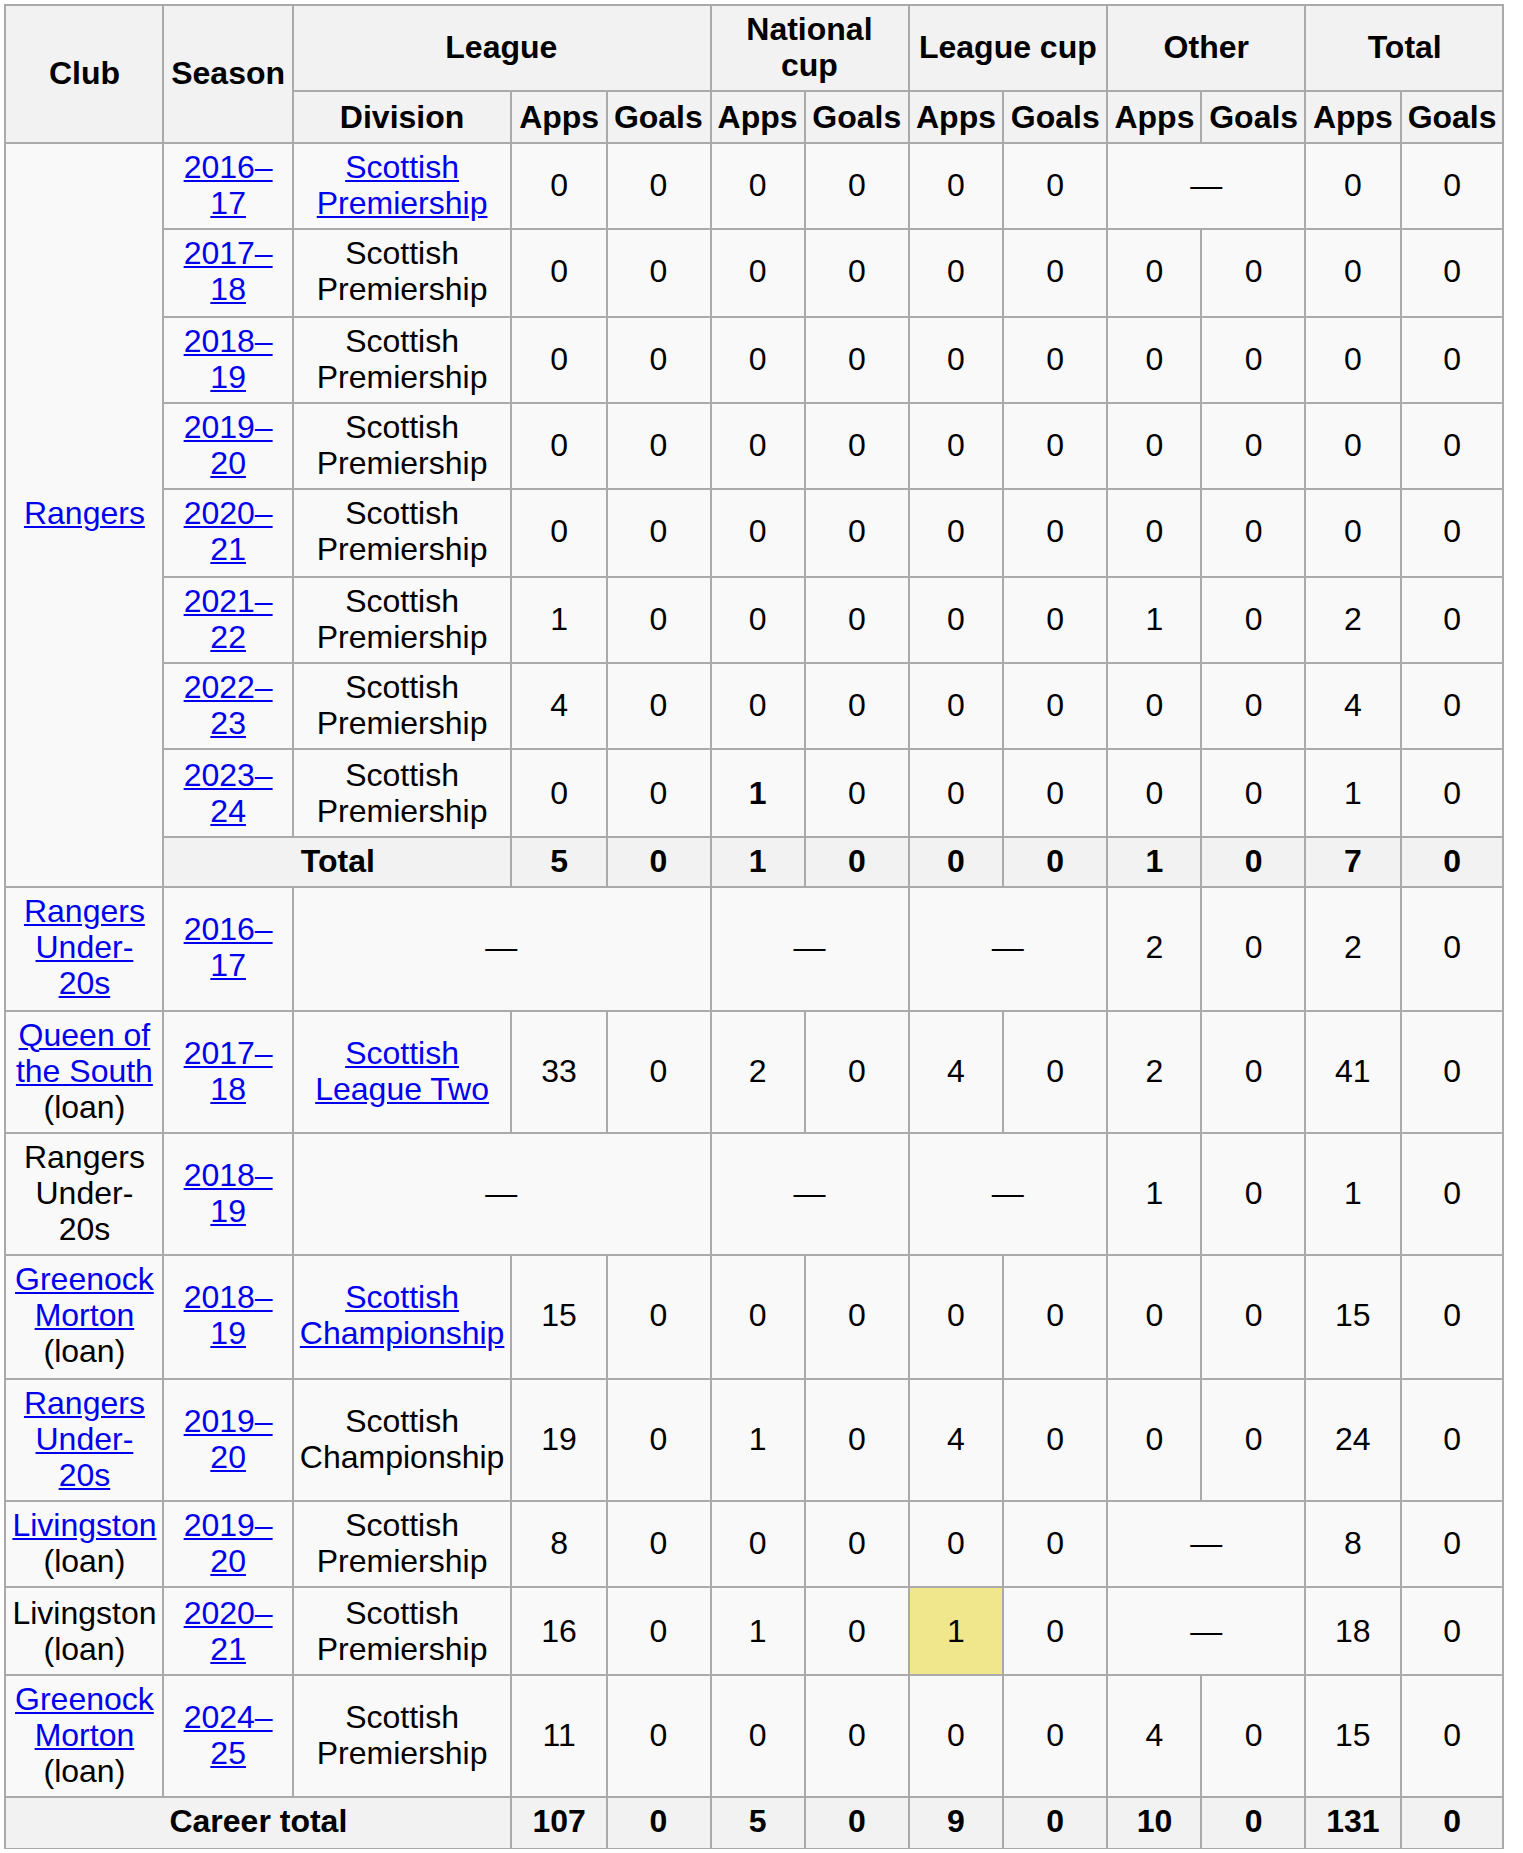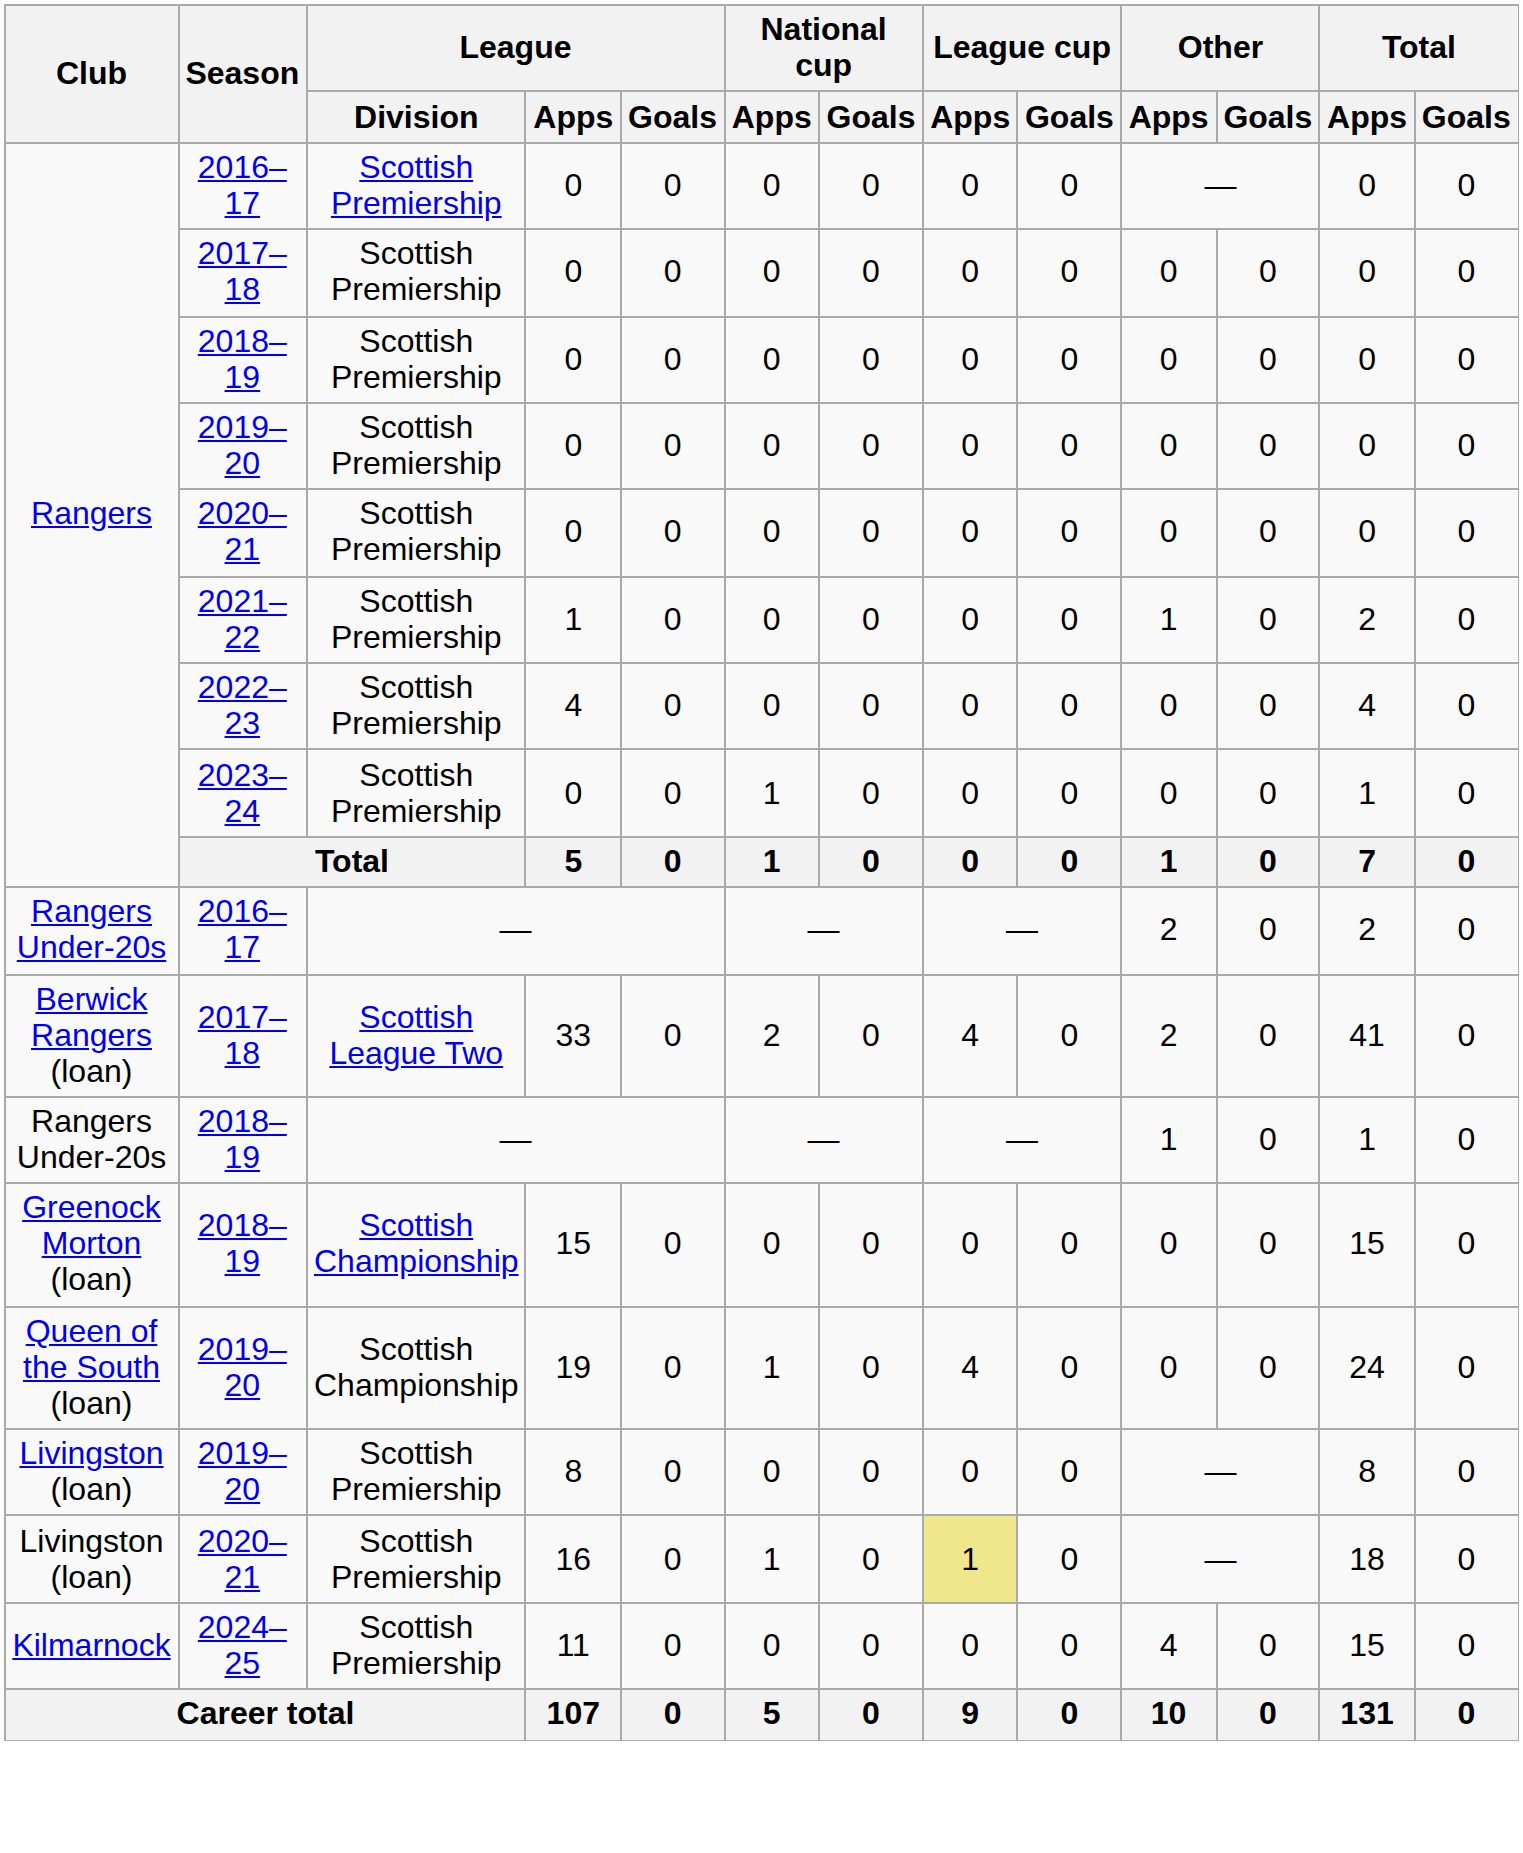 <table class="wikitable" style="text-align:center">
 <tr>
 <th rowspan="2">Club</th>
 <th rowspan="2">Season</th>
 <th colspan="3">League</th>
 <th colspan="2">National cup</th>
 <th colspan="2">League cup</th>
 <th colspan="2">Other</th>
 <th colspan="2">Total</th>
 </tr>
 <tr>
 <th>Division</th>
 <th>Apps</th>
 <th>Goals</th>
 <th>Apps</th>
 <th>Goals</th>
 <th>Apps</th>
 <th>Goals</th>
 <th>Apps</th>
 <th>Goals</th>
 <th>Apps</th>
 <th>Goals</th>
 </tr>
 <tr>
 <td rowspan=9><a href='#'>Rangers</a></td>
 <td><a href='#'>2016–17</a></td>
 <td><a href='#'>Scottish Premiership</a></td>
 <td>0</td>
 <td>0</td>
 <td>0</td>
 <td>0</td>
 <td>0</td>
 <td>0</td>
 <td colspan="2">—</td>
 <td>0</td>
 <td>0</td>
 </tr>
 <tr>
 <td><a href='#'>2017–18</a></td>
 <td>Scottish Premiership</td>
 <td>0</td>
 <td>0</td>
 <td>0</td>
 <td>0</td>
 <td>0</td>
 <td>0</td>
 <td>0</td>
 <td>0</td>
 <td>0</td>
 <td>0</td>
 </tr>
 <tr>
 <td><a href='#'>2018–19</a></td>
 <td>Scottish Premiership</td>
 <td>0</td>
 <td>0</td>
 <td>0</td>
 <td>0</td>
 <td>0</td>
 <td>0</td>
 <td>0</td>
 <td>0</td>
 <td>0</td>
 <td>0</td>
 </tr>
 <tr>
 <td><a href='#'>2019–20</a></td>
 <td>Scottish Premiership</td>
 <td>0</td>
 <td>0</td>
 <td>0</td>
 <td>0</td>
 <td>0</td>
 <td>0</td>
 <td>0</td>
 <td>0</td>
 <td>0</td>
 <td>0</td>
 </tr>
 <tr>
 <td><a href='#'>2020–21</a></td>
 <td>Scottish Premiership</td>
 <td>0</td>
 <td>0</td>
 <td>0</td>
 <td>0</td>
 <td>0</td>
 <td>0</td>
 <td>0</td>
 <td>0</td>
 <td>0</td>
 <td>0</td>
 </tr>
 <tr>
 <td><a href='#'>2021–22</a></td>
 <td>Scottish Premiership</td>
 <td>1</td>
 <td>0</td>
 <td>0</td>
 <td>0</td>
 <td>0</td>
 <td>0</td>
 <td>1</td>
 <td>0</td>
 <td>2</td>
 <td>0</td>
 </tr>
 <tr>
 <td><a href='#'>2022–23</a></td>
 <td>Scottish Premiership</td>
 <td>4</td>
 <td>0</td>
 <td>0</td>
 <td>0</td>
 <td>0</td>
 <td>0</td>
 <td>0</td>
 <td>0</td>
 <td>4</td>
 <td>0</td>
 </tr>
 <tr>
 <td><a href='#'>2023–24</a></td>
 <td>Scottish Premiership</td>
 <td>0</td>
 <td>0</td>
-<td><strong>1</strong></td>
+<td>1</td>
 <td>0</td>
 <td>0</td>
 <td>0</td>
 <td>0</td>
 <td>0</td>
 <td>1</td>
 <td>0</td>
 </tr>
 <tr>
 <th colspan="2">Total</th>
 <th>5</th>
 <th>0</th>
 <th>1</th>
 <th>0</th>
 <th>0</th>
 <th>0</th>
 <th>1</th>
 <th>0</th>
 <th>7</th>
 <th>0</th>
 </tr>
 <tr>
 <td><a href='#'>Rangers Under-20s</a></td>
 <td><a href='#'>2016–17</a></td>
 <td colspan=3>—</td>
 <td colspan="2">—</td>
 <td colspan="2">—</td>
 <td>2</td>
 <td>0</td>
 <td>2</td>
 <td>0</td>
 </tr>
 <tr>
-<td><a href='#'>Queen of the South</a> (loan)</td>
+<td><a href='#'>Berwick Rangers</a> (loan)</td>
 <td><a href='#'>2017–18</a></td>
 <td><a href='#'>Scottish League Two</a></td>
 <td>33</td>
 <td>0</td>
 <td>2</td>
 <td>0</td>
 <td>4</td>
 <td>0</td>
 <td>2</td>
 <td>0</td>
 <td>41</td>
 <td>0</td>
 </tr>
 <tr>
 <td>Rangers Under-20s</td>
 <td><a href='#'>2018–19</a></td>
 <td colspan=3>—</td>
 <td colspan="2">—</td>
 <td colspan="2">—</td>
 <td>1</td>
 <td>0</td>
 <td>1</td>
 <td>0</td>
 </tr>
 <tr>
 <td><a href='#'>Greenock Morton</a> (loan)</td>
 <td><a href='#'>2018–19</a></td>
 <td><a href='#'>Scottish Championship</a></td>
 <td>15</td>
 <td>0</td>
 <td>0</td>
 <td>0</td>
 <td>0</td>
 <td>0</td>
 <td>0</td>
 <td>0</td>
 <td>15</td>
 <td>0</td>
 </tr>
 <tr>
-<td><a href='#'>Rangers Under-20s</a></td>
+<td><a href='#'>Queen of the South</a> (loan)</td>
 <td><a href='#'>2019–20</a></td>
 <td>Scottish Championship</td>
 <td>19</td>
 <td>0</td>
 <td>1</td>
 <td>0</td>
 <td>4</td>
 <td>0</td>
 <td>0</td>
 <td>0</td>
 <td>24</td>
 <td>0</td>
 </tr>
 <tr>
 <td><a href='#'>Livingston</a> (loan)</td>
 <td><a href='#'>2019–20</a></td>
 <td>Scottish Premiership</td>
 <td>8</td>
 <td>0</td>
 <td>0</td>
 <td>0</td>
 <td>0</td>
 <td>0</td>
 <td colspan="2">—</td>
 <td>8</td>
 <td>0</td>
 </tr>
 <tr>
 <td>Livingston (loan)</td>
 <td><a href='#'>2020–21</a></td>
 <td>Scottish Premiership</td>
 <td>16</td>
 <td>0</td>
 <td>1</td>
 <td>0</td>
 <td style="background: khaki;">1</td>
 <td>0</td>
 <td colspan="2">—</td>
 <td>18</td>
 <td>0</td>
 </tr>
 <tr>
-<td><a href='#'>Greenock Morton</a> (loan)</td>
+<td><a href='#'>Kilmarnock</a></td>
 <td><a href='#'>2024–25</a></td>
 <td>Scottish Premiership</td>
 <td>11</td>
 <td>0</td>
 <td>0</td>
 <td>0</td>
 <td>0</td>
 <td>0</td>
 <td>4</td>
 <td>0</td>
 <td>15</td>
 <td>0</td>
 </tr>
 <tr>
 <th colspan="3">Career total</th>
 <th>107</th>
 <th>0</th>
 <th>5</th>
 <th>0</th>
 <th>9</th>
 <th>0</th>
 <th>10</th>
 <th>0</th>
 <th>131</th>
 <th>0</th>
 </tr>
 </table>
